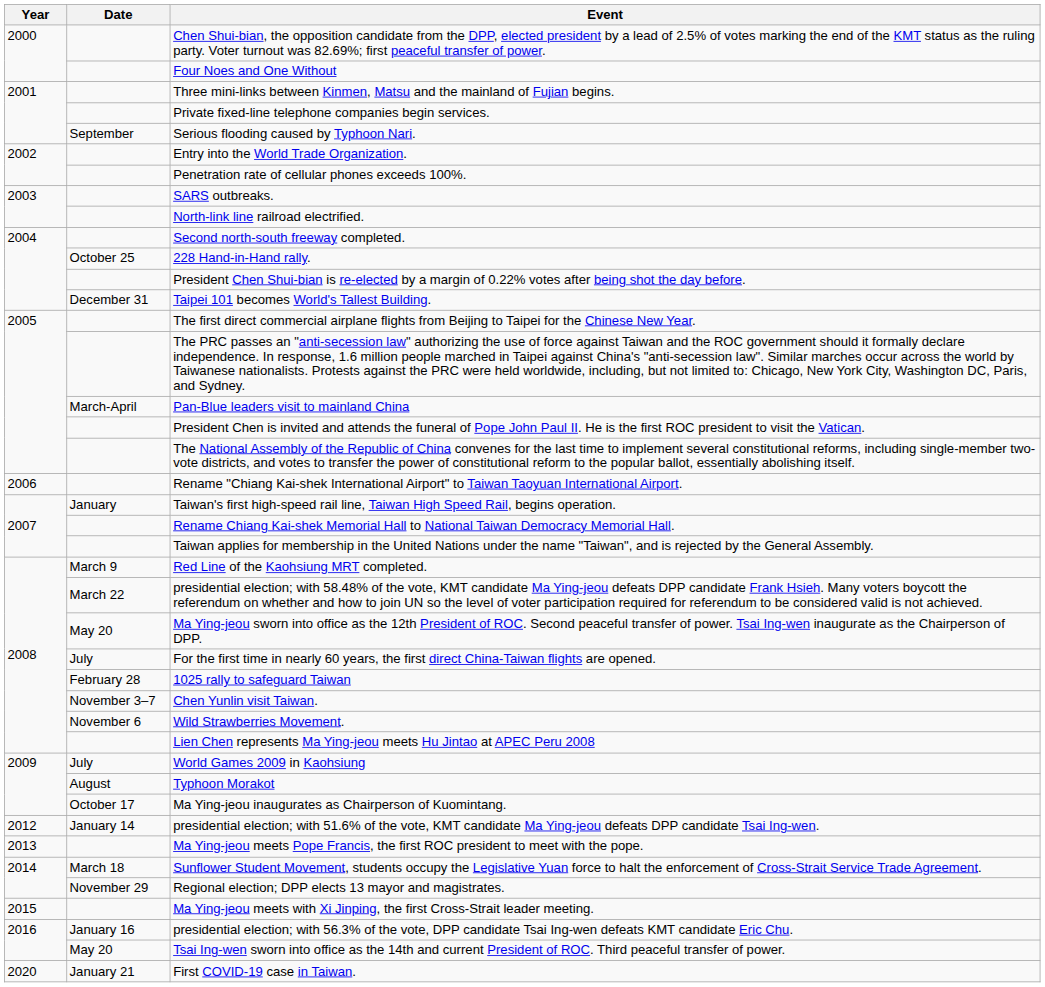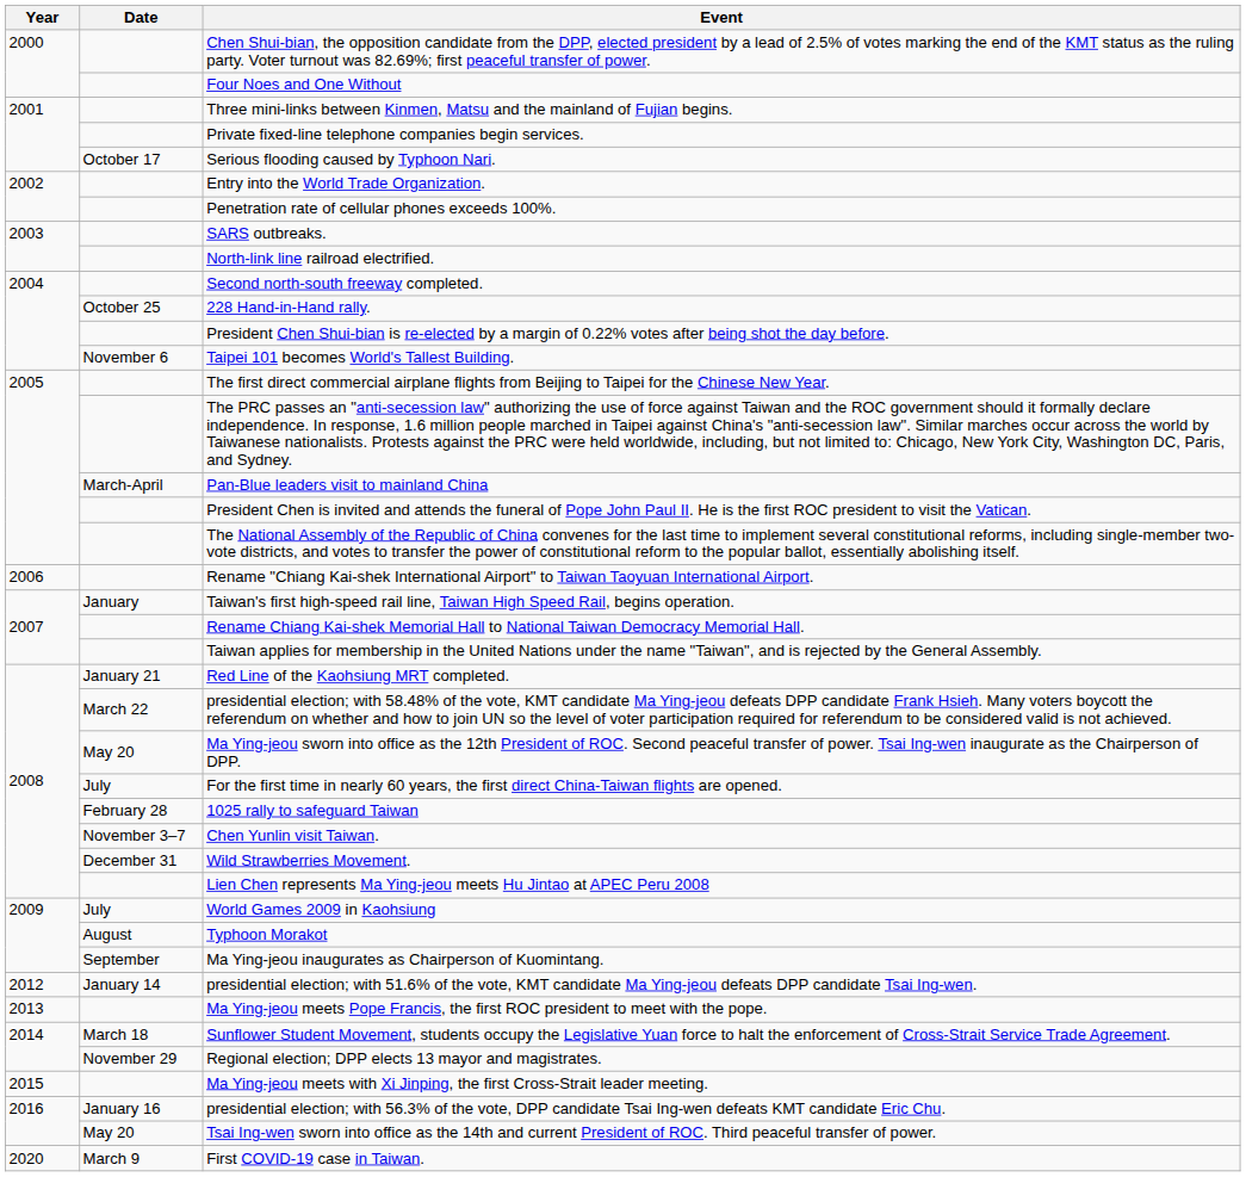 <table class="wikitable" style="width:100%;">
 <tr>
 <th style="width:6%">Year</th>
 <th style="width:10%">Date</th>
 <th>Event</th>
 </tr>
 <tr>
 <td rowspan="2" style="vertical-align:top;">2000</td>
 <td></td>
 <td><a href='#'>Chen Shui-bian</a>, the opposition candidate from the <a href='#'>DPP</a>, <a href='#'>elected president</a> by a lead of 2.5% of votes marking the end of the <a href='#'>KMT</a> status as the ruling party. Voter turnout was 82.69%; first <a href='#'>peaceful transfer of power</a>.</td>
 </tr>
 <tr>
 <td></td>
 <td><a href='#'>Four Noes and One Without</a></td>
 </tr>
 <tr>
 <td rowspan="3" style="vertical-align:top;">2001</td>
 <td></td>
 <td>Three mini-links between <a href='#'>Kinmen</a>, <a href='#'>Matsu</a> and the mainland of <a href='#'>Fujian</a> begins.</td>
 </tr>
 <tr>
 <td></td>
 <td>Private fixed-line telephone companies begin services.</td>
 </tr>
 <tr>
-<td>September</td>
+<td>October 17</td>
 <td>Serious flooding caused by <a href='#'>Typhoon Nari</a>.</td>
 </tr>
 <tr>
 <td rowspan="2" style="vertical-align:top;">2002</td>
 <td></td>
 <td>Entry into the <a href='#'>World Trade Organization</a>.</td>
 </tr>
 <tr>
 <td></td>
 <td>Penetration rate of cellular phones exceeds 100%.</td>
 </tr>
 <tr>
 <td rowspan="2" style="vertical-align:top;">2003</td>
 <td></td>
 <td><a href='#'>SARS</a> outbreaks.</td>
 </tr>
 <tr>
 <td></td>
 <td><a href='#'>North-link line</a> railroad electrified.</td>
 </tr>
 <tr>
 <td rowspan="4" style="vertical-align:top;">2004</td>
 <td></td>
 <td><a href='#'>Second north-south freeway</a> completed.</td>
 </tr>
 <tr>
 <td>October 25</td>
 <td><a href='#'>228 Hand-in-Hand rally</a>.</td>
 </tr>
 <tr>
 <td></td>
 <td>President <a href='#'>Chen Shui-bian</a> is <a href='#'>re-elected</a> by a margin of 0.22% votes after <a href='#'>being shot the day before</a>.</td>
 </tr>
 <tr>
-<td>December 31</td>
+<td>November 6</td>
 <td><a href='#'>Taipei 101</a> becomes <a href='#'>World's Tallest Building</a>.</td>
 </tr>
 <tr>
 <td rowspan="5" style="vertical-align:top;">2005</td>
 <td></td>
 <td>The first direct commercial airplane flights from Beijing to Taipei for the <a href='#'>Chinese New Year</a>.</td>
 </tr>
 <tr>
 <td></td>
 <td>The PRC passes an "<a href='#'>anti-secession law</a>" authorizing the use of force against Taiwan and the ROC government should it formally declare independence. In response, 1.6 million people marched in Taipei against China's "anti-secession law". Similar marches occur across the world by Taiwanese nationalists. Protests against the PRC were held worldwide, including, but not limited to: Chicago, New York City, Washington DC, Paris, and Sydney.</td>
 </tr>
 <tr>
 <td>March-April</td>
 <td><a href='#'>Pan-Blue leaders visit to mainland China</a></td>
 </tr>
 <tr>
 <td></td>
 <td>President Chen is invited and attends the funeral of <a href='#'>Pope John Paul II</a>. He is the first ROC president to visit the <a href='#'>Vatican</a>.</td>
 </tr>
 <tr>
 <td></td>
 <td>The <a href='#'>National Assembly of the Republic of China</a> convenes for the last time to implement several constitutional reforms, including single-member two-vote districts, and votes to transfer the power of constitutional reform to the popular ballot, essentially abolishing itself.</td>
 </tr>
 <tr>
 <td>2006</td>
 <td></td>
 <td>Rename "Chiang Kai-shek International Airport" to <a href='#'>Taiwan Taoyuan International Airport</a>.</td>
 </tr>
 <tr>
 <td rowspan="3">2007</td>
 <td>January</td>
 <td>Taiwan's first high-speed rail line, <a href='#'>Taiwan High Speed Rail</a>, begins operation.</td>
 </tr>
 <tr>
 <td></td>
 <td><a href='#'>Rename Chiang Kai-shek Memorial Hall</a> to <a href='#'>National Taiwan Democracy Memorial Hall</a>.</td>
 </tr>
 <tr>
 <td></td>
 <td>Taiwan applies for membership in the United Nations under the name "Taiwan", and is rejected by the General Assembly.</td>
 </tr>
 <tr>
 <td rowspan="8">2008</td>
-<td>March 9</td>
+<td>January 21</td>
 <td><a href='#'>Red Line</a> of the <a href='#'>Kaohsiung MRT</a> completed.</td>
 </tr>
 <tr>
 <td>March 22</td>
 <td>presidential election; with 58.48% of the vote, KMT candidate <a href='#'>Ma Ying-jeou</a> defeats DPP candidate <a href='#'>Frank Hsieh</a>. Many voters boycott the referendum on whether and how to join UN so the level of voter participation required for referendum to be considered valid is not achieved.</td>
 </tr>
 <tr>
 <td>May 20</td>
 <td><a href='#'>Ma Ying-jeou</a> sworn into office as the 12th <a href='#'>President of ROC</a>. Second peaceful transfer of power. <a href='#'>Tsai Ing-wen</a> inaugurate as the Chairperson of DPP.</td>
 </tr>
 <tr>
 <td>July</td>
 <td>For the first time in nearly 60 years, the first <a href='#'>direct China-Taiwan flights</a> are opened.</td>
 </tr>
 <tr>
 <td>February 28</td>
 <td><a href='#'>1025 rally to safeguard Taiwan</a></td>
 </tr>
 <tr>
 <td>November 3–7</td>
 <td><a href='#'>Chen Yunlin visit Taiwan</a>.</td>
 </tr>
 <tr>
-<td>November 6</td>
+<td>December 31</td>
 <td><a href='#'>Wild Strawberries Movement</a>.</td>
 </tr>
 <tr>
 <td></td>
 <td><a href='#'>Lien Chen</a> represents <a href='#'>Ma Ying-jeou</a> meets <a href='#'>Hu Jintao</a> at <a href='#'>APEC Peru 2008</a></td>
 </tr>
 <tr>
 <td rowspan="3" style="vertical-align:top;">2009</td>
 <td>July</td>
 <td><a href='#'>World Games 2009</a> in <a href='#'>Kaohsiung</a></td>
 </tr>
 <tr>
 <td>August</td>
 <td><a href='#'>Typhoon Morakot</a></td>
 </tr>
 <tr>
-<td>October 17</td>
+<td>September</td>
 <td>Ma Ying-jeou inaugurates as Chairperson of Kuomintang.</td>
 </tr>
 <tr>
 <td>2012</td>
 <td>January 14</td>
 <td>presidential election; with 51.6% of the vote, KMT candidate <a href='#'>Ma Ying-jeou</a> defeats DPP candidate <a href='#'>Tsai Ing-wen</a>.</td>
 </tr>
 <tr>
 <td>2013</td>
 <td></td>
 <td><a href='#'>Ma Ying-jeou</a> meets <a href='#'>Pope Francis</a>, the first ROC president to meet with the pope.</td>
 </tr>
 <tr>
 <td rowspan="2" style="vertical-align:top;">2014</td>
 <td>March 18</td>
 <td><a href='#'>Sunflower Student Movement</a>, students occupy the <a href='#'>Legislative Yuan</a> force to halt the enforcement of <a href='#'>Cross-Strait Service Trade Agreement</a>.</td>
 </tr>
 <tr>
 <td>November 29</td>
 <td>Regional election; DPP elects 13 mayor and magistrates.</td>
 </tr>
 <tr>
 <td>2015</td>
 <td></td>
 <td><a href='#'>Ma Ying-jeou</a> meets with <a href='#'>Xi Jinping</a>, the first Cross-Strait leader meeting.</td>
 </tr>
 <tr>
 <td rowspan="2" style="vertical-align:top;">2016</td>
 <td>January 16</td>
 <td>presidential election; with 56.3% of the vote, DPP candidate Tsai Ing-wen defeats KMT candidate <a href='#'>Eric Chu</a>.</td>
 </tr>
 <tr>
 <td>May 20</td>
 <td><a href='#'>Tsai Ing-wen</a> sworn into office as the 14th and current <a href='#'>President of ROC</a>. Third peaceful transfer of power.</td>
 </tr>
 <tr>
 <td>2020</td>
-<td>January 21</td>
+<td>March 9</td>
 <td>First <a href='#'>COVID-19</a> case <a href='#'>in Taiwan</a>.</td>
 </tr>
 </table>
